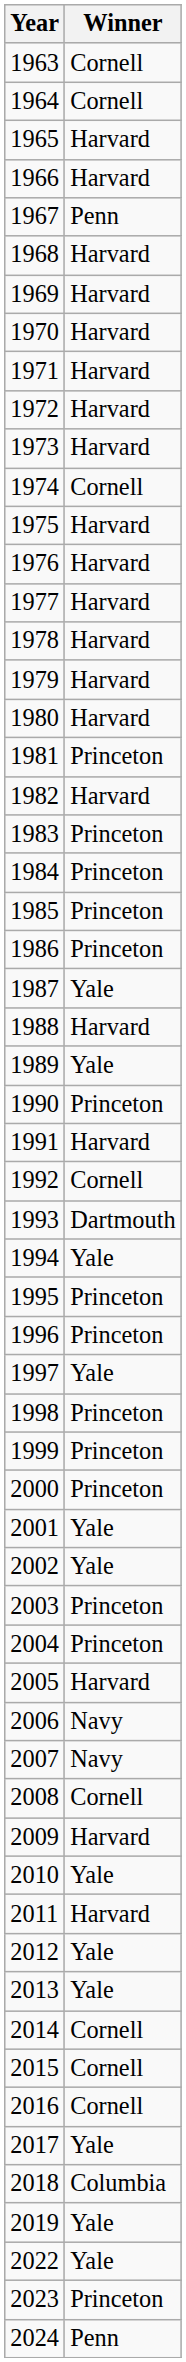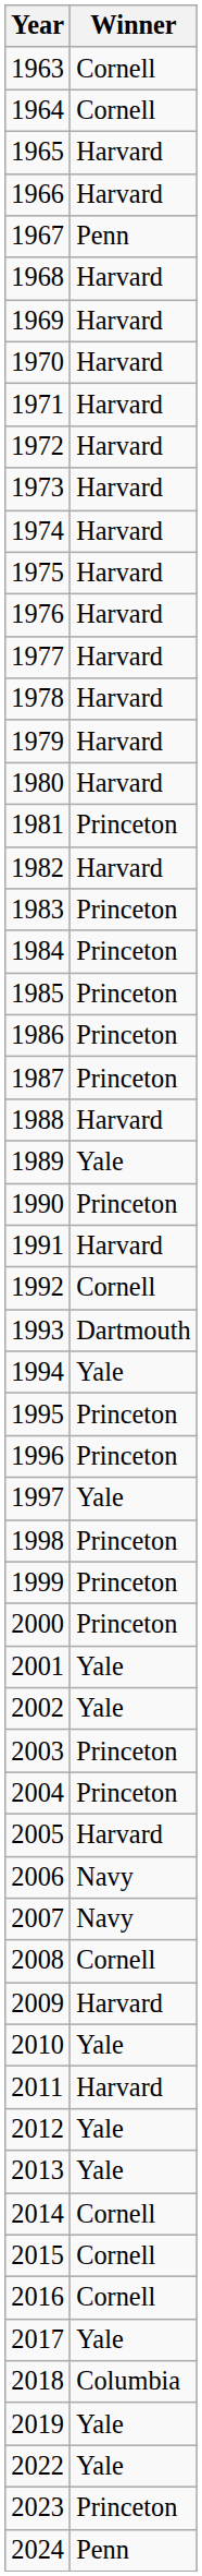 <table class="wikitable">
 <tr>
 <th>Year</th>
 <th>Winner</th>
 </tr>
 <tr>
 <td>1963</td>
 <td> Cornell</td>
 </tr>
 <tr>
 <td>1964</td>
 <td> Cornell</td>
 </tr>
 <tr>
 <td>1965</td>
 <td> Harvard</td>
 </tr>
 <tr>
 <td>1966</td>
 <td> Harvard</td>
 </tr>
 <tr>
 <td>1967</td>
 <td> Penn</td>
 </tr>
 <tr>
 <td>1968</td>
 <td> Harvard</td>
 </tr>
 <tr>
 <td>1969</td>
 <td> Harvard</td>
 </tr>
 <tr>
 <td>1970</td>
 <td> Harvard</td>
 </tr>
 <tr>
 <td>1971</td>
 <td> Harvard</td>
 </tr>
 <tr>
 <td>1972</td>
 <td> Harvard</td>
 </tr>
 <tr>
 <td>1973</td>
 <td> Harvard</td>
 </tr>
 <tr>
 <td>1974</td>
-<td> Cornell </td>
+<td> Harvard</td>
 </tr>
 <tr>
 <td>1975</td>
 <td> Harvard</td>
 </tr>
 <tr>
 <td>1976</td>
 <td> Harvard</td>
 </tr>
 <tr>
 <td>1977</td>
 <td> Harvard</td>
 </tr>
 <tr>
 <td>1978</td>
 <td> Harvard</td>
 </tr>
 <tr>
 <td>1979</td>
 <td> Harvard</td>
 </tr>
 <tr>
 <td>1980</td>
 <td> Harvard</td>
 </tr>
 <tr>
 <td>1981</td>
 <td> Princeton</td>
 </tr>
 <tr>
 <td>1982</td>
 <td> Harvard</td>
 </tr>
 <tr>
 <td>1983</td>
 <td> Princeton</td>
 </tr>
 <tr>
 <td>1984</td>
 <td> Princeton</td>
 </tr>
 <tr>
 <td>1985</td>
 <td> Princeton</td>
 </tr>
 <tr>
 <td>1986</td>
 <td> Princeton</td>
 </tr>
 <tr>
 <td>1987</td>
-<td> Yale</td>
+<td> Princeton</td>
 </tr>
 <tr>
 <td>1988</td>
 <td> Harvard</td>
 </tr>
 <tr>
 <td>1989</td>
 <td> Yale</td>
 </tr>
 <tr>
 <td>1990</td>
 <td> Princeton</td>
 </tr>
 <tr>
 <td>1991</td>
 <td> Harvard</td>
 </tr>
 <tr>
 <td>1992</td>
 <td> Cornell</td>
 </tr>
 <tr>
 <td>1993</td>
 <td> Dartmouth</td>
 </tr>
 <tr>
 <td>1994</td>
 <td> Yale</td>
 </tr>
 <tr>
 <td>1995</td>
 <td> Princeton</td>
 </tr>
 <tr>
 <td>1996</td>
 <td> Princeton</td>
 </tr>
 <tr>
 <td>1997</td>
 <td> Yale</td>
 </tr>
 <tr>
 <td>1998</td>
 <td> Princeton</td>
 </tr>
 <tr>
 <td>1999</td>
 <td> Princeton</td>
 </tr>
 <tr>
 <td>2000</td>
 <td> Princeton</td>
 </tr>
 <tr>
 <td>2001</td>
 <td> Yale</td>
 </tr>
 <tr>
 <td>2002</td>
 <td> Yale</td>
 </tr>
 <tr>
 <td>2003</td>
 <td> Princeton</td>
 </tr>
 <tr>
 <td>2004</td>
 <td> Princeton</td>
 </tr>
 <tr>
 <td>2005</td>
 <td> Harvard</td>
 </tr>
 <tr>
 <td>2006</td>
 <td> Navy</td>
 </tr>
 <tr>
 <td>2007</td>
 <td> Navy</td>
 </tr>
 <tr>
 <td>2008</td>
 <td> Cornell</td>
 </tr>
 <tr>
 <td>2009</td>
 <td> Harvard</td>
 </tr>
 <tr>
 <td>2010</td>
 <td> Yale</td>
 </tr>
 <tr>
 <td>2011</td>
 <td> Harvard</td>
 </tr>
 <tr>
 <td>2012</td>
 <td> Yale</td>
 </tr>
 <tr>
 <td>2013</td>
 <td> Yale</td>
 </tr>
 <tr>
 <td>2014</td>
 <td> Cornell</td>
 </tr>
 <tr>
 <td>2015</td>
 <td> Cornell </td>
 </tr>
 <tr>
 <td>2016</td>
 <td> Cornell</td>
 </tr>
 <tr>
 <td>2017</td>
 <td> Yale</td>
 </tr>
 <tr>
 <td>2018</td>
 <td> Columbia</td>
 </tr>
 <tr>
 <td>2019</td>
 <td> Yale</td>
 </tr>
 <tr>
 <td>2022</td>
 <td> Yale</td>
 </tr>
 <tr>
 <td>2023</td>
 <td> Princeton</td>
 </tr>
 <tr>
 <td>2024</td>
 <td> Penn</td>
 </tr>
 </table>
